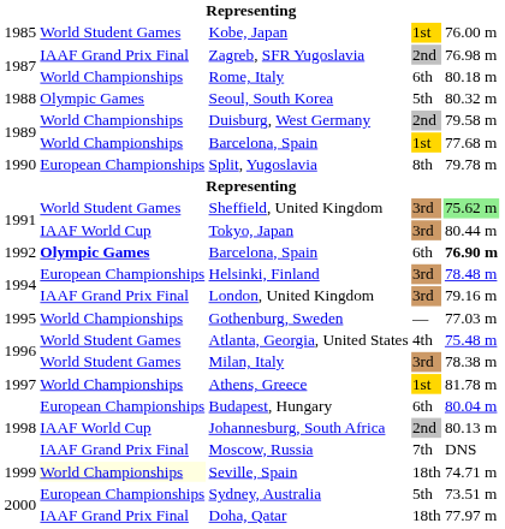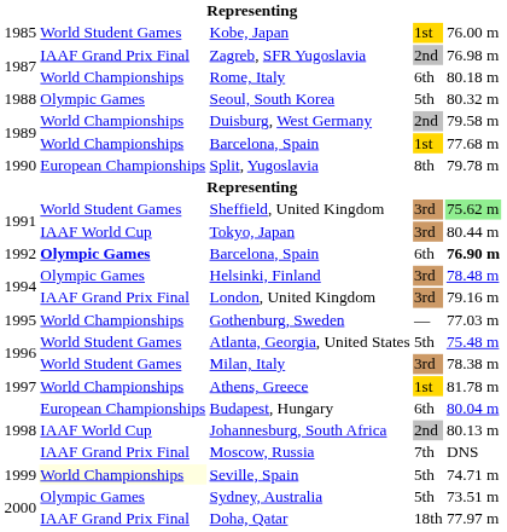 <table>
 <tr>
 <th colspan="5">Representing </th>
 </tr>
 <tr>
 <td>1985</td>
 <td><a href='#'>World Student Games</a></td>
 <td><a href='#'>Kobe, Japan</a></td>
 <td bgcolor="gold">1st</td>
 <td>76.00 m</td>
 </tr>
 <tr>
 <td rowspan=2>1987</td>
 <td><a href='#'>IAAF Grand Prix Final</a></td>
 <td><a href='#'>Zagreb</a>, <a href='#'>SFR Yugoslavia</a></td>
 <td bgcolor="silver">2nd</td>
 <td>76.98 m</td>
 </tr>
 <tr>
 <td><a href='#'>World Championships</a></td>
 <td><a href='#'>Rome, Italy</a></td>
 <td>6th</td>
 <td>80.18 m</td>
 </tr>
 <tr>
 <td>1988</td>
 <td><a href='#'>Olympic Games</a></td>
 <td><a href='#'>Seoul, South Korea</a></td>
 <td>5th</td>
 <td>80.32 m</td>
 </tr>
 <tr>
 <td rowspan=2>1989</td>
 <td><a href='#'>World Championships</a></td>
 <td><a href='#'>Duisburg</a>, <a href='#'>West Germany</a></td>
 <td bgcolor="silver">2nd</td>
 <td>79.58 m</td>
 </tr>
 <tr>
 <td><a href='#'>World Championships</a></td>
 <td><a href='#'>Barcelona, Spain</a></td>
 <td bgcolor="gold">1st</td>
 <td>77.68 m</td>
 </tr>
 <tr>
 <td>1990</td>
 <td><a href='#'>European Championships</a></td>
 <td><a href='#'>Split</a>, <a href='#'>Yugoslavia</a></td>
 <td>8th</td>
 <td>79.78 m</td>
 </tr>
 <tr>
 <th colspan="5">Representing </th>
 </tr>
 <tr>
 <td rowspan=2>1991</td>
 <td><a href='#'>World Student Games</a></td>
 <td><a href='#'>Sheffield</a>, United Kingdom</td>
 <td bgcolor="cc9966">3rd</td>
 <td style="background: lightgreen;">75.62 m</td>
 </tr>
 <tr>
 <td><a href='#'>IAAF World Cup</a></td>
 <td><a href='#'>Tokyo, Japan</a></td>
 <td bgcolor="cc9966">3rd</td>
 <td>80.44 m</td>
 </tr>
 <tr>
 <td>1992</td>
 <td><strong><a href='#'>Olympic Games</a></strong></td>
 <td><a href='#'>Barcelona, Spain</a></td>
 <td>6th</td>
 <td><strong>76.90 m</strong></td>
 </tr>
 <tr>
 <td rowspan=2>1994</td>
-<td><a href='#'>European Championships</a></td>
+<td><a href='#'>Olympic Games</a></td>
 <td><a href='#'>Helsinki, Finland</a></td>
 <td bgcolor="cc9966">3rd</td>
 <td><a href='#'>78.48 m</a></td>
 </tr>
 <tr>
 <td><a href='#'>IAAF Grand Prix Final</a></td>
 <td><a href='#'>London</a>, United Kingdom</td>
 <td bgcolor="cc9966">3rd</td>
 <td>79.16 m</td>
 </tr>
 <tr>
 <td>1995</td>
 <td><a href='#'>World Championships</a></td>
 <td><a href='#'>Gothenburg, Sweden</a></td>
 <td>—</td>
 <td>77.03 m</td>
 </tr>
 <tr>
 <td rowspan=2>1996</td>
 <td><a href='#'>World Student Games</a></td>
 <td><a href='#'>Atlanta, Georgia</a>, United States</td>
-<td>4th</td>
+<td>5th</td>
 <td><a href='#'>75.48 m</a></td>
 </tr>
 <tr>
 <td><a href='#'>World Student Games</a></td>
 <td><a href='#'>Milan, Italy</a></td>
 <td bgcolor="cc9966">3rd</td>
 <td>78.38 m</td>
 </tr>
 <tr>
 <td>1997</td>
 <td><a href='#'>World Championships</a></td>
 <td><a href='#'>Athens, Greece</a></td>
 <td bgcolor="gold">1st</td>
 <td>81.78 m</td>
 </tr>
 <tr>
 <td rowspan=3>1998</td>
 <td><a href='#'>European Championships</a></td>
 <td><a href='#'>Budapest</a>, Hungary</td>
 <td>6th</td>
 <td><a href='#'>80.04 m</a></td>
 </tr>
 <tr>
 <td><a href='#'>IAAF World Cup</a></td>
 <td><a href='#'>Johannesburg, South Africa</a></td>
 <td bgcolor="silver">2nd</td>
 <td>80.13 m</td>
 </tr>
 <tr>
 <td><a href='#'>IAAF Grand Prix Final</a></td>
 <td><a href='#'>Moscow, Russia</a></td>
 <td>7th</td>
 <td>DNS</td>
 </tr>
 <tr>
 <td>1999</td>
 <td style="background: lightyellow;"><a href='#'>World Championships</a></td>
 <td><a href='#'>Seville, Spain</a></td>
-<td>18th</td>
+<td>5th</td>
 <td>74.71 m</td>
 </tr>
 <tr>
 <td rowspan=2>2000</td>
-<td><a href='#'>European Championships</a></td>
+<td><a href='#'>Olympic Games</a></td>
 <td><a href='#'>Sydney, Australia</a></td>
 <td>5th</td>
 <td>73.51 m</td>
 </tr>
 <tr>
 <td><a href='#'>IAAF Grand Prix Final</a></td>
 <td><a href='#'>Doha, Qatar</a></td>
 <td>18th</td>
 <td>77.97 m</td>
 </tr>
 </table>
